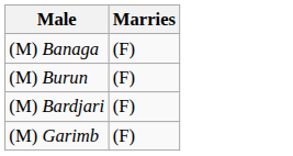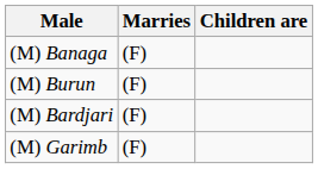 <table class="wikitable">
 <tr>
 <th>Male</th>
 <th>Marries</th>
+<th>Children are</th>
 </tr>
 <tr>
 <td>(M) <em>Banaga </em></td>
 <td>(F)</td>
+<td></td>
 </tr>
 <tr>
 <td>(M) <em>Burun</em></td>
 <td>(F)</td>
+<td></td>
 </tr>
 <tr>
 <td>(M) <em>Bardjari</em></td>
 <td>(F)</td>
+<td></td>
 </tr>
 <tr>
 <td>(M) <em>Garimb</em></td>
 <td>(F)</td>
+<td></td>
 </tr>
 </table>
